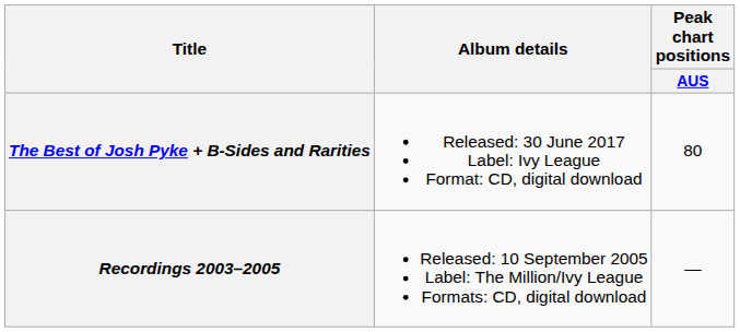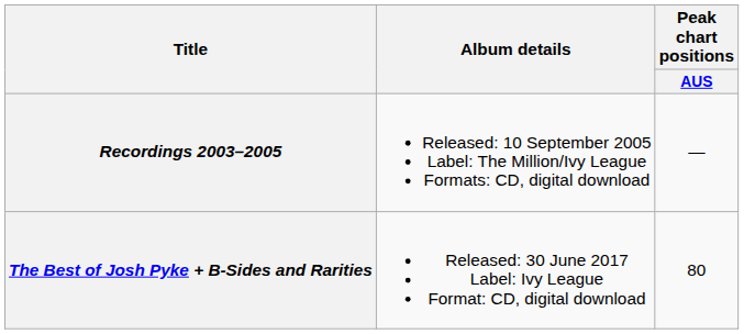 <table class="wikitable plainrowheaders" style="text-align:center;">
 <tr>
 <th scope="col" rowspan="2">Title</th>
 <th scope="col" rowspan="2">Album details</th>
 <th scope="col" colspan="1">Peak chart positions</th>
 </tr>
 <tr>
 <th scope="col" style="width:2.5em;font-size:90%;"><a href='#'>AUS</a><br></th>
 </tr>
 <tr>
+<th scope="row"><em>Recordings 2003–2005</em></th>
+<td><br><ul><li>Released: 10 September 2005</li><li>Label: The Million/Ivy League</li><li>Formats: CD, digital download</li></ul></td>
+<td>—</td>
+</tr>
+<tr>
 <th scope="row"><em><a href='#'>The Best of Josh Pyke</a> + B-Sides and Rarities</em></th>
 <td><br><ul><li>Released: 30 June 2017</li><li>Label: Ivy League</li><li>Format: CD, digital download</li></ul></td>
 <td>80</td>
 </tr>
-<tr>
-<th scope="row"><em>Recordings 2003–2005</em></th>
-<td><br><ul><li>Released: 10 September 2005</li><li>Label: The Million/Ivy League</li><li>Formats: CD, digital download</li></ul></td>
-<td>—</td>
-</tr>
 </table>
